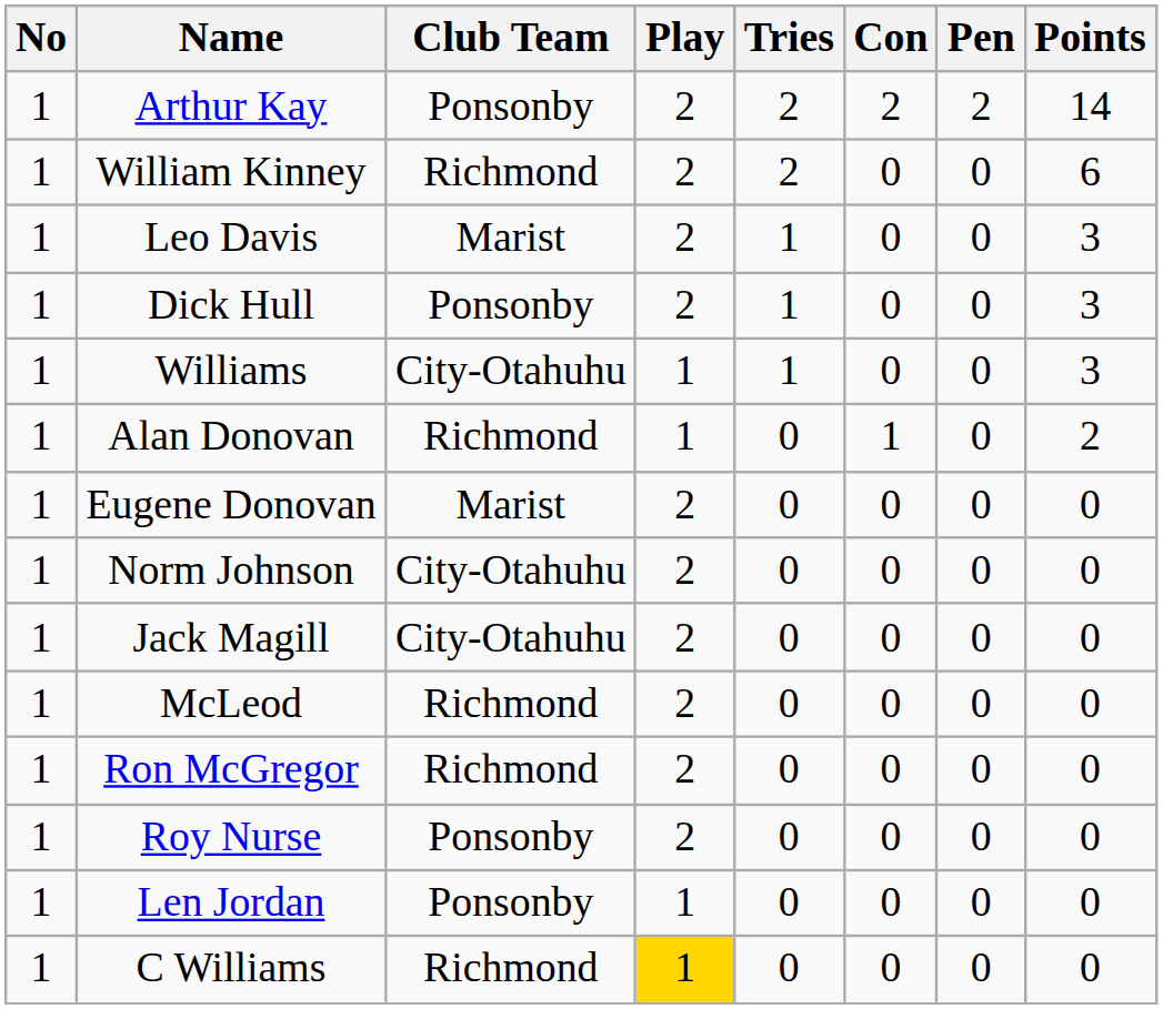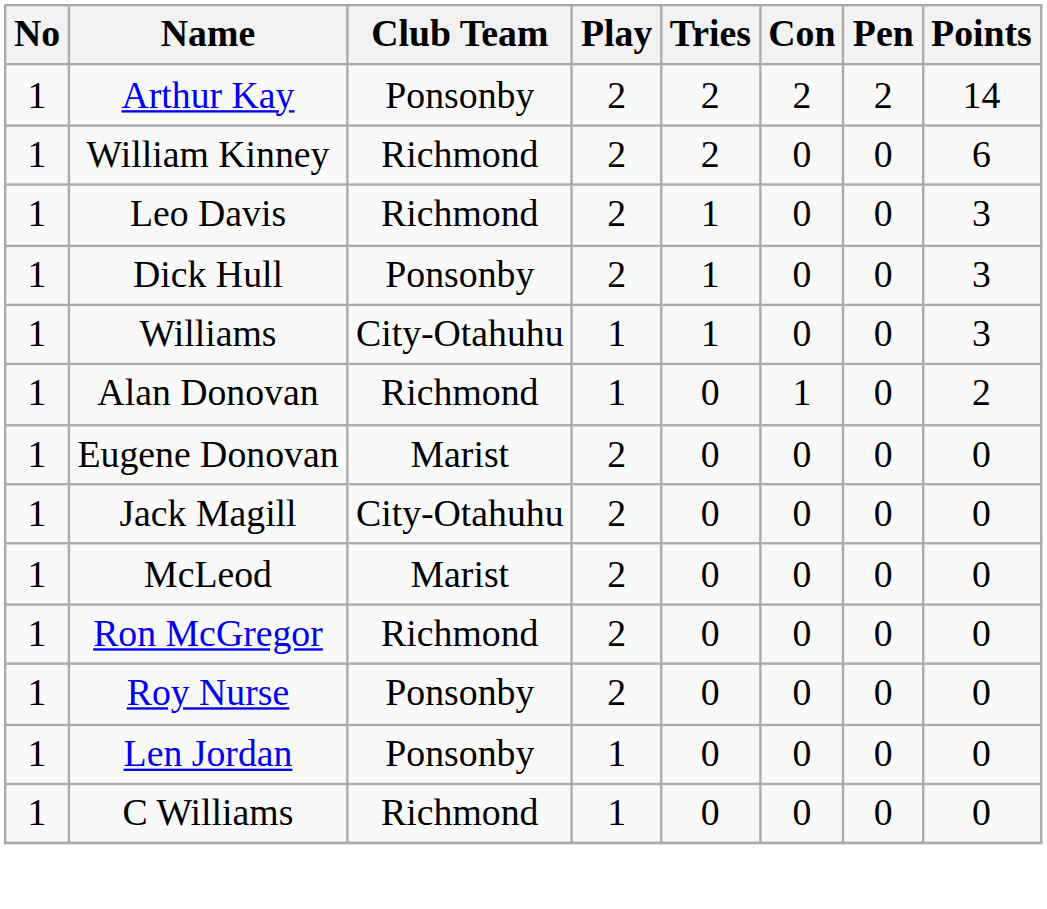 <table class="wikitable sortable" style="text-align: center;">
 <tr>
 <th>No</th>
 <th>Name</th>
 <th>Club Team</th>
 <th>Play</th>
 <th>Tries</th>
 <th>Con</th>
 <th>Pen</th>
 <th>Points</th>
 </tr>
 <tr>
 <td>1</td>
 <td><a href='#'>Arthur Kay</a></td>
 <td>Ponsonby</td>
 <td>2</td>
 <td>2</td>
 <td>2</td>
 <td>2</td>
 <td>14</td>
 </tr>
 <tr>
 <td>1</td>
 <td>William Kinney</td>
 <td>Richmond</td>
 <td>2</td>
 <td>2</td>
 <td>0</td>
 <td>0</td>
 <td>6</td>
 </tr>
 <tr>
 <td>1</td>
 <td>Leo Davis</td>
-<td>Marist</td>
+<td>Richmond</td>
 <td>2</td>
 <td>1</td>
 <td>0</td>
 <td>0</td>
 <td>3</td>
 </tr>
 <tr>
 <td>1</td>
 <td>Dick Hull</td>
 <td>Ponsonby</td>
 <td>2</td>
 <td>1</td>
 <td>0</td>
 <td>0</td>
 <td>3</td>
 </tr>
 <tr>
 <td>1</td>
 <td>Williams</td>
 <td>City-Otahuhu</td>
 <td>1</td>
 <td>1</td>
 <td>0</td>
 <td>0</td>
 <td>3</td>
 </tr>
 <tr>
 <td>1</td>
 <td>Alan Donovan</td>
 <td>Richmond</td>
 <td>1</td>
 <td>0</td>
 <td>1</td>
 <td>0</td>
 <td>2</td>
 </tr>
 <tr>
 <td>1</td>
 <td>Eugene Donovan</td>
 <td>Marist</td>
 <td>2</td>
 <td>0</td>
 <td>0</td>
 <td>0</td>
 <td>0</td>
 </tr>
 <tr>
 <td>1</td>
-<td>Norm Johnson</td>
-<td>City-Otahuhu</td>
-<td>2</td>
-<td>0</td>
-<td>0</td>
-<td>0</td>
-<td>0</td>
-</tr>
-<tr>
-<td>1</td>
 <td>Jack Magill</td>
 <td>City-Otahuhu</td>
 <td>2</td>
 <td>0</td>
 <td>0</td>
 <td>0</td>
 <td>0</td>
 </tr>
 <tr>
 <td>1</td>
 <td>McLeod</td>
-<td>Richmond</td>
+<td>Marist</td>
 <td>2</td>
 <td>0</td>
 <td>0</td>
 <td>0</td>
 <td>0</td>
 </tr>
 <tr>
 <td>1</td>
 <td><a href='#'>Ron McGregor</a></td>
 <td>Richmond</td>
 <td>2</td>
 <td>0</td>
 <td>0</td>
 <td>0</td>
 <td>0</td>
 </tr>
 <tr>
 <td>1</td>
 <td><a href='#'>Roy Nurse</a></td>
 <td>Ponsonby</td>
 <td>2</td>
 <td>0</td>
 <td>0</td>
 <td>0</td>
 <td>0</td>
 </tr>
 <tr>
 <td>1</td>
 <td><a href='#'>Len Jordan</a></td>
 <td>Ponsonby</td>
 <td>1</td>
 <td>0</td>
 <td>0</td>
 <td>0</td>
 <td>0</td>
 </tr>
 <tr>
 <td>1</td>
 <td>C Williams</td>
 <td>Richmond</td>
-<td style="background: gold;">1</td>
+<td>1</td>
 <td>0</td>
 <td>0</td>
 <td>0</td>
 <td>0</td>
 </tr>
 <tr>
 </tr>
 </table>
